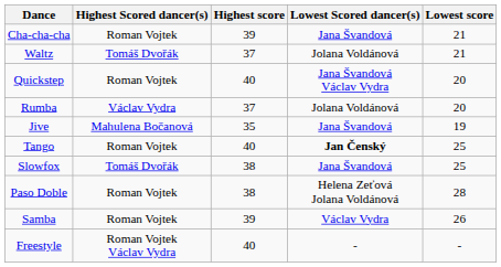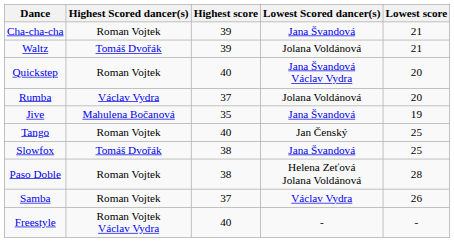 <table class="wikitable sortable" style="text-align:center; white-space:nowrap;">
 <tr>
 <th>Dance</th>
 <th class="sortable">Highest Scored dancer(s)</th>
 <th>Highest score</th>
 <th class="sortable">Lowest Scored dancer(s)</th>
 <th>Lowest score</th>
 </tr>
 <tr>
 <td><a href='#'>Cha-cha-cha</a></td>
 <td>Roman Vojtek</td>
 <td>39</td>
 <td><a href='#'>Jana Švandová</a></td>
 <td>21</td>
 </tr>
 <tr>
 <td><a href='#'>Waltz</a></td>
 <td><a href='#'>Tomáš Dvořák</a></td>
-<td>37</td>
+<td>39</td>
 <td>Jolana Voldánová</td>
 <td>21</td>
 </tr>
 <tr>
 <td><a href='#'>Quickstep</a></td>
 <td>Roman Vojtek</td>
 <td>40</td>
 <td><a href='#'>Jana Švandová</a><br><a href='#'>Václav Vydra</a></td>
 <td>20</td>
 </tr>
 <tr>
 <td><a href='#'>Rumba</a></td>
 <td><a href='#'>Václav Vydra</a></td>
 <td>37</td>
 <td>Jolana Voldánová</td>
 <td>20</td>
 </tr>
 <tr>
 <td><a href='#'>Jive</a></td>
 <td><a href='#'>Mahulena Bočanová</a></td>
 <td>35</td>
 <td><a href='#'>Jana Švandová</a></td>
 <td>19</td>
 </tr>
 <tr>
 <td><a href='#'>Tango</a></td>
 <td>Roman Vojtek</td>
 <td>40</td>
-<td><strong>Jan Čenský</strong></td>
+<td>Jan Čenský</td>
 <td>25</td>
 </tr>
 <tr>
 <td><a href='#'>Slowfox</a></td>
 <td><a href='#'>Tomáš Dvořák</a></td>
 <td>38</td>
 <td><a href='#'>Jana Švandová</a></td>
 <td>25</td>
 </tr>
 <tr>
 <td><a href='#'>Paso Doble</a></td>
 <td>Roman Vojtek</td>
 <td>38</td>
 <td>Helena Zeťová<br>Jolana Voldánová</td>
 <td>28</td>
 </tr>
 <tr>
 <td><a href='#'>Samba</a></td>
 <td>Roman Vojtek</td>
-<td>39</td>
+<td>37</td>
 <td><a href='#'>Václav Vydra</a></td>
 <td>26</td>
 </tr>
 <tr>
 <td><a href='#'>Freestyle</a></td>
 <td>Roman Vojtek<br><a href='#'>Václav Vydra</a></td>
 <td>40</td>
 <td>-</td>
 <td>-</td>
 </tr>
 </table>
